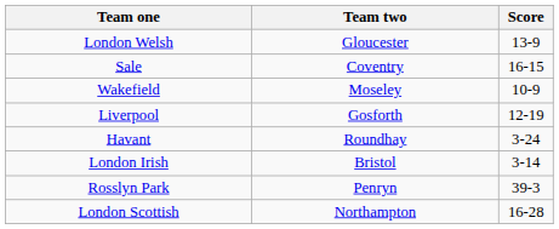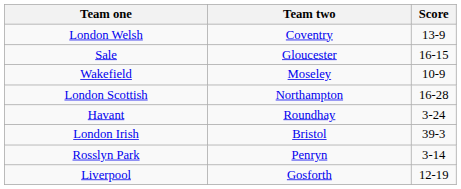 <table class="wikitable" style="text-align: center">
 <tr>
 <th width=250>Team one</th>
 <th width=250>Team two</th>
 <th width=50>Score</th>
 </tr>
 <tr>
 <td><a href='#'>London Welsh</a></td>
-<td><a href='#'>Gloucester</a></td>
+<td><a href='#'>Coventry</a></td>
 <td>13-9</td>
 </tr>
 <tr>
 <td><a href='#'>Sale</a></td>
-<td><a href='#'>Coventry</a></td>
+<td><a href='#'>Gloucester</a></td>
 <td>16-15</td>
 </tr>
 <tr>
 <td><a href='#'>Wakefield</a></td>
 <td><a href='#'>Moseley</a></td>
 <td>10-9</td>
 </tr>
 <tr>
-<td><a href='#'>Liverpool</a></td>
-<td><a href='#'>Gosforth</a></td>
-<td>12-19</td>
+<td><a href='#'>London Scottish</a></td>
+<td><a href='#'>Northampton</a></td>
+<td>16-28</td>
 </tr>
 <tr>
 <td><a href='#'>Havant</a></td>
 <td><a href='#'>Roundhay</a></td>
 <td>3-24</td>
 </tr>
 <tr>
 <td><a href='#'>London Irish</a></td>
 <td><a href='#'>Bristol</a></td>
-<td>3-14</td>
+<td>39-3</td>
 </tr>
 <tr>
 <td><a href='#'>Rosslyn Park</a></td>
 <td><a href='#'>Penryn</a></td>
-<td>39-3</td>
+<td>3-14</td>
 </tr>
 <tr>
-<td><a href='#'>London Scottish</a></td>
-<td><a href='#'>Northampton</a></td>
-<td>16-28</td>
+<td><a href='#'>Liverpool</a></td>
+<td><a href='#'>Gosforth</a></td>
+<td>12-19</td>
 </tr>
 </table>
